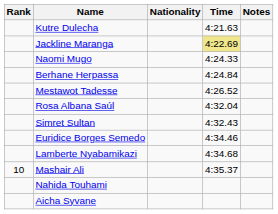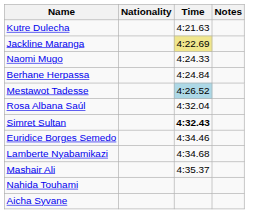 <table class="wikitable sortable" style="text-align:center">
 <tr>
-<th>Rank</th>
 <th>Name</th>
 <th>Nationality</th>
 <th>Time</th>
 <th>Notes</th>
 </tr>
 <tr>
-<td></td>
 <td align=left><a href='#'>Kutre Dulecha</a></td>
 <td align=left></td>
 <td>4:21.63</td>
 <td></td>
 </tr>
 <tr>
-<td></td>
 <td align=left><a href='#'>Jackline Maranga</a></td>
 <td align=left></td>
 <td style="background: khaki;">4:22.69</td>
 <td></td>
 </tr>
 <tr>
-<td></td>
 <td align=left><a href='#'>Naomi Mugo</a></td>
 <td align=left></td>
 <td>4:24.33</td>
 <td></td>
 </tr>
 <tr>
-<td></td>
 <td align=left><a href='#'>Berhane Herpassa</a></td>
 <td align=left></td>
 <td>4:24.84</td>
 <td></td>
 </tr>
 <tr>
-<td></td>
 <td align=left><a href='#'>Mestawot Tadesse</a></td>
 <td align=left></td>
-<td>4:26.52</td>
+<td style="background: lightblue;">4:26.52</td>
 <td></td>
 </tr>
 <tr>
-<td></td>
 <td align=left><a href='#'>Rosa Albana Saúl</a></td>
 <td align=left></td>
 <td>4:32.04</td>
 <td></td>
 </tr>
 <tr>
-<td></td>
 <td align=left><a href='#'>Simret Sultan</a></td>
 <td align=left></td>
-<td>4:32.43</td>
+<td><strong>4:32.43</strong></td>
 <td></td>
 </tr>
 <tr>
-<td></td>
 <td align=left><a href='#'>Euridice Borges Semedo</a></td>
 <td align=left></td>
 <td>4:34.46</td>
 <td></td>
 </tr>
 <tr>
-<td></td>
 <td align=left><a href='#'>Lamberte Nyabamikazi</a></td>
 <td align=left></td>
 <td>4:34.68</td>
 <td></td>
 </tr>
 <tr>
-<td>10</td>
 <td align=left><a href='#'>Mashair Ali</a></td>
 <td align=left></td>
 <td>4:35.37</td>
 <td></td>
 </tr>
 <tr>
-<td></td>
 <td align=left><a href='#'>Nahida Touhami</a></td>
 <td align=left></td>
 <td></td>
 <td></td>
 </tr>
 <tr>
-<td></td>
 <td align=left><a href='#'>Aicha Syvane</a></td>
 <td align=left></td>
 <td></td>
 <td></td>
 </tr>
 </table>
